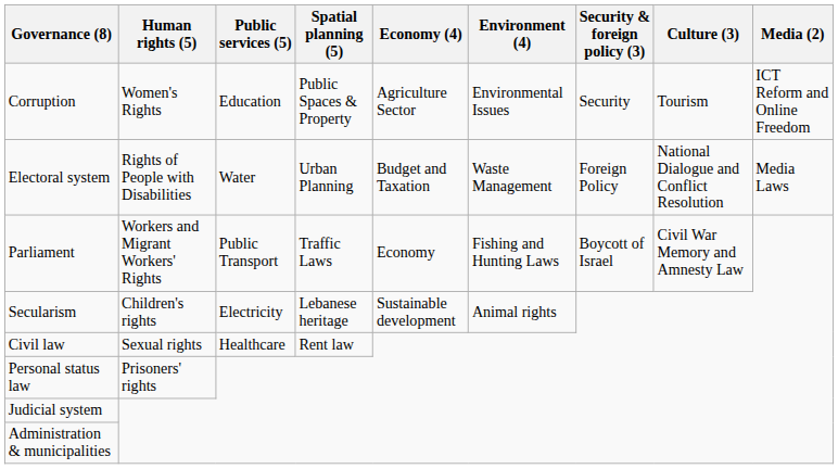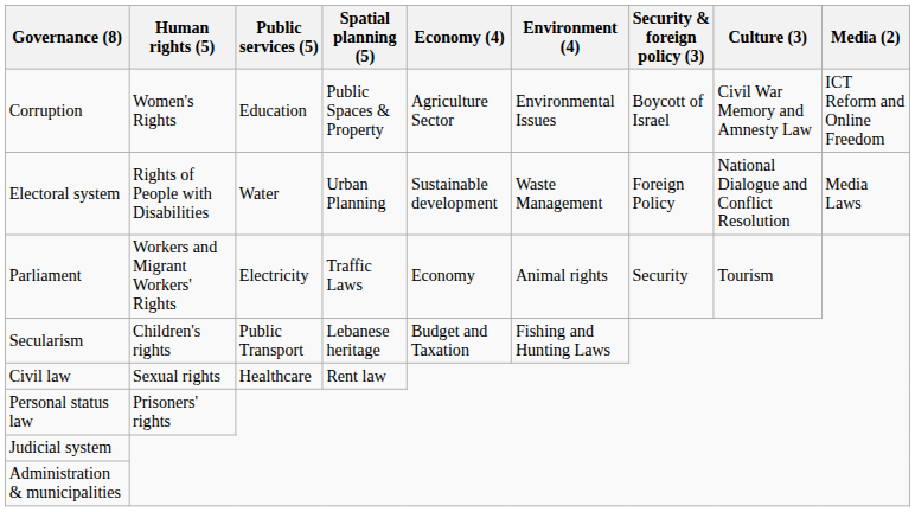 <table class="wikitable">
 <tr>
 <th>Governance (8)</th>
 <th>Human rights (5)</th>
 <th>Public services (5)</th>
 <th>Spatial planning (5)</th>
 <th>Economy (4)</th>
 <th>Environment (4)</th>
 <th>Security & foreign policy (3)</th>
 <th>Culture (3)</th>
 <th>Media (2)</th>
 </tr>
 <tr>
 <td>Corruption </td>
 <td>Women's Rights </td>
 <td>Education </td>
 <td>Public Spaces & Property</td>
 <td>Agriculture Sector</td>
 <td>Environmental Issues</td>
-<td>Security</td>
-<td>Tourism</td>
+<td>Boycott of Israel</td>
+<td>Civil War Memory and Amnesty Law</td>
 <td>ICT Reform and Online Freedom </td>
 </tr>
 <tr>
 <td>Electoral system </td>
 <td>Rights of People with Disabilities </td>
 <td>Water</td>
 <td>Urban Planning</td>
-<td>Budget and Taxation</td>
+<td>Sustainable development</td>
 <td>Waste Management</td>
 <td>Foreign Policy</td>
 <td>National Dialogue and Conflict Resolution</td>
 <td>Media Laws</td>
 </tr>
 <tr>
 <td>Parliament </td>
 <td>Workers and Migrant Workers' Rights</td>
-<td>Public Transport</td>
+<td>Electricity</td>
 <td>Traffic Laws</td>
 <td>Economy</td>
-<td>Fishing and Hunting Laws </td>
-<td>Boycott of Israel</td>
-<td>Civil War Memory and Amnesty Law</td>
+<td>Animal rights</td>
+<td>Security</td>
+<td>Tourism</td>
 </tr>
 <tr>
 <td>Secularism</td>
 <td>Children's rights</td>
-<td>Electricity</td>
+<td>Public Transport</td>
 <td>Lebanese heritage</td>
-<td>Sustainable development</td>
-<td>Animal rights</td>
+<td>Budget and Taxation</td>
+<td>Fishing and Hunting Laws </td>
 </tr>
 <tr>
 <td>Civil law</td>
 <td>Sexual rights</td>
 <td>Healthcare </td>
 <td>Rent law</td>
 </tr>
 <tr>
 <td>Personal status law</td>
 <td>Prisoners' rights</td>
 </tr>
 <tr>
 <td>Judicial system</td>
 </tr>
 <tr>
 <td>Administration & municipalities</td>
 </tr>
 </table>
